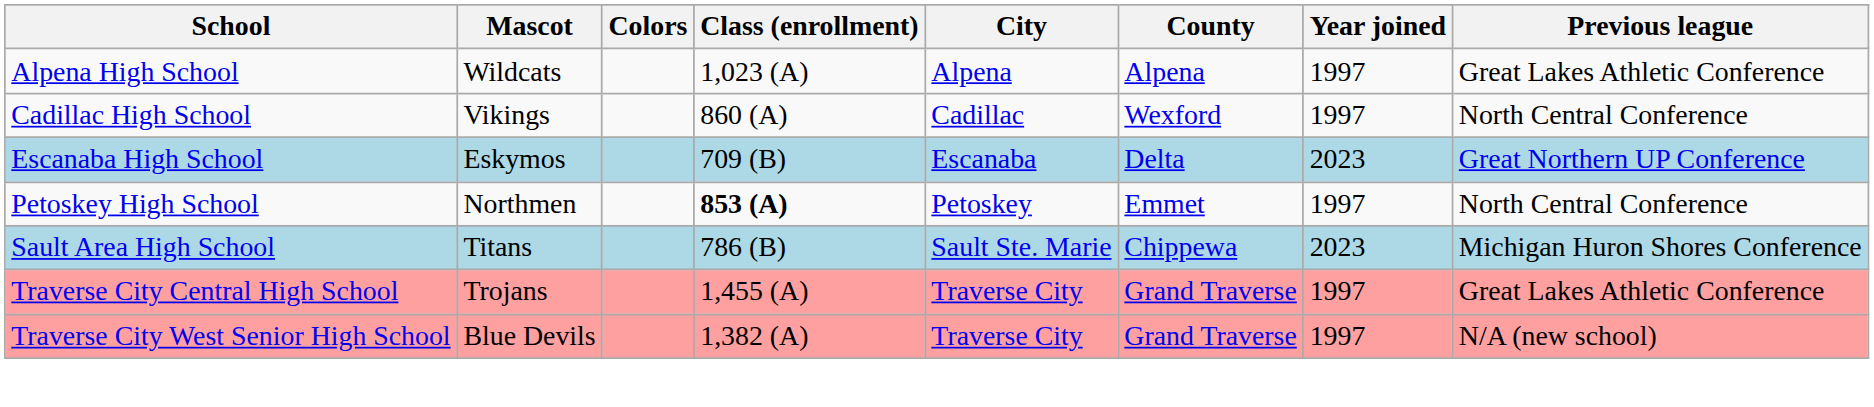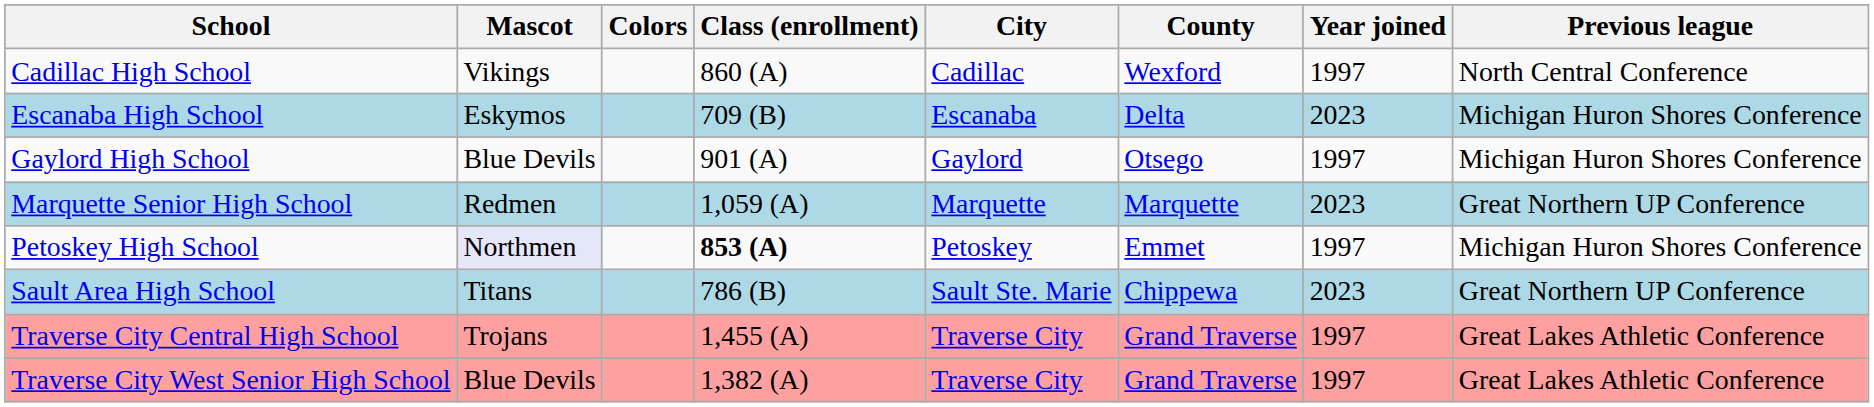 <table class="wikitable sortable">
 <tr>
 <th scope="col">School</th>
 <th scope="col">Mascot</th>
 <th scope="col">Colors</th>
 <th scope="col">Class (enrollment)</th>
 <th scope="col">City</th>
 <th scope="col">County</th>
 <th scope="col">Year joined</th>
 <th scope="col">Previous league</th>
-</tr>
-<tr>
-<td><a href='#'>Alpena High School</a></td>
-<td>Wildcats</td>
-<td> </td>
-<td>1,023 (A)</td>
-<td><a href='#'>Alpena</a></td>
-<td><a href='#'>Alpena</a></td>
-<td>1997</td>
-<td>Great Lakes Athletic Conference</td>
 </tr>
 <tr>
 <td><a href='#'>Cadillac High School</a></td>
 <td>Vikings</td>
 <td> </td>
 <td>860 (A)</td>
 <td><a href='#'>Cadillac</a></td>
 <td><a href='#'>Wexford</a></td>
 <td>1997</td>
 <td>North Central Conference</td>
 </tr>
 <tr bgcolor=#add8e6>
 <td><a href='#'>Escanaba High School</a></td>
 <td>Eskymos</td>
 <td> </td>
 <td>709 (B)</td>
 <td><a href='#'>Escanaba</a></td>
 <td><a href='#'>Delta</a></td>
 <td>2023</td>
-<td><a href='#'>Great Northern UP Conference</a></td>
+<td>Michigan Huron Shores Conference</td>
+</tr>
+<tr>
+<td><a href='#'>Gaylord High School</a></td>
+<td>Blue Devils</td>
+<td> </td>
+<td>901 (A)</td>
+<td><a href='#'>Gaylord</a></td>
+<td><a href='#'>Otsego</a></td>
+<td>1997</td>
+<td>Michigan Huron Shores Conference</td>
+</tr>
+<tr bgcolor=#add8e6>
+<td><a href='#'>Marquette Senior High School</a></td>
+<td>Redmen</td>
+<td> </td>
+<td>1,059 (A)</td>
+<td><a href='#'>Marquette</a></td>
+<td><a href='#'>Marquette</a></td>
+<td>2023</td>
+<td>Great Northern UP Conference</td>
 </tr>
 <tr>
 <td><a href='#'>Petoskey High School</a></td>
-<td>Northmen</td>
+<td style="background: lavender;">Northmen</td>
 <td> </td>
 <td><strong>853 (A)</strong></td>
 <td><a href='#'>Petoskey</a></td>
 <td><a href='#'>Emmet</a></td>
 <td>1997</td>
-<td>North Central Conference</td>
+<td>Michigan Huron Shores Conference</td>
 </tr>
 <tr bgcolor=#add8e6>
 <td><a href='#'>Sault Area High School</a></td>
 <td>Titans</td>
 <td> </td>
 <td>786 (B)</td>
 <td><a href='#'>Sault Ste. Marie</a></td>
 <td><a href='#'>Chippewa</a></td>
 <td>2023</td>
-<td>Michigan Huron Shores Conference</td>
+<td>Great Northern UP Conference</td>
 </tr>
 <tr bgcolor=#ffa0a0>
 <td><a href='#'>Traverse City Central High School</a></td>
 <td>Trojans</td>
 <td> </td>
 <td>1,455 (A)</td>
 <td><a href='#'>Traverse City</a></td>
 <td><a href='#'>Grand Traverse</a></td>
 <td>1997</td>
 <td>Great Lakes Athletic Conference</td>
 </tr>
 <tr bgcolor=#ffa0a0>
 <td><a href='#'>Traverse City West Senior High School</a></td>
 <td>Blue Devils</td>
 <td> </td>
 <td>1,382 (A)</td>
 <td><a href='#'>Traverse City</a></td>
 <td><a href='#'>Grand Traverse</a></td>
 <td>1997</td>
-<td>N/A (new school)</td>
+<td>Great Lakes Athletic Conference</td>
 </tr>
 </table>
